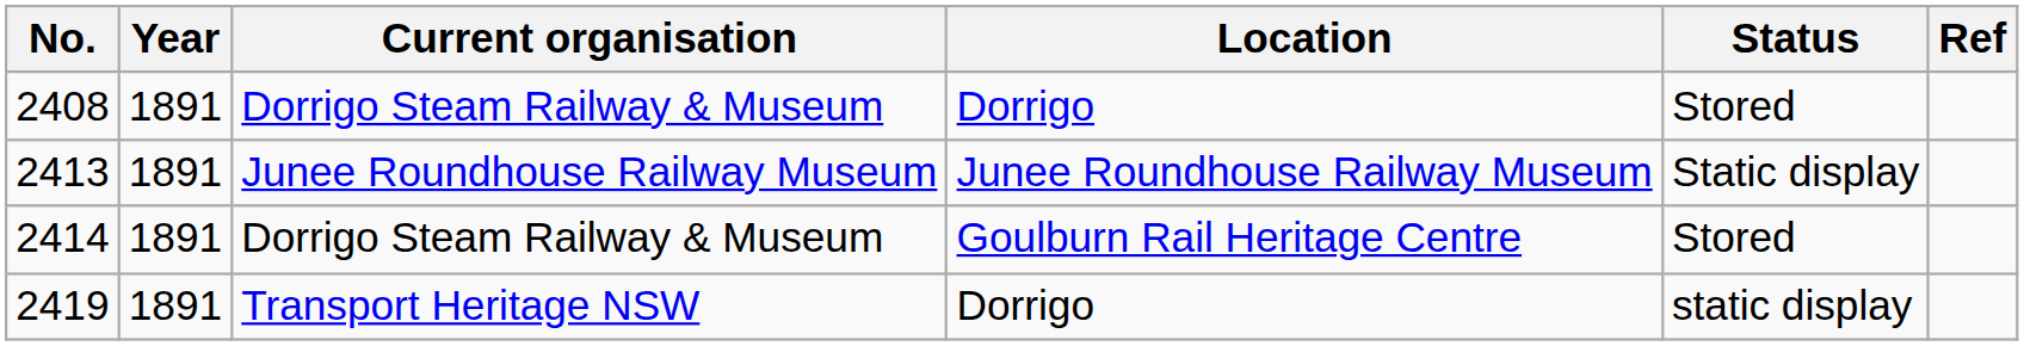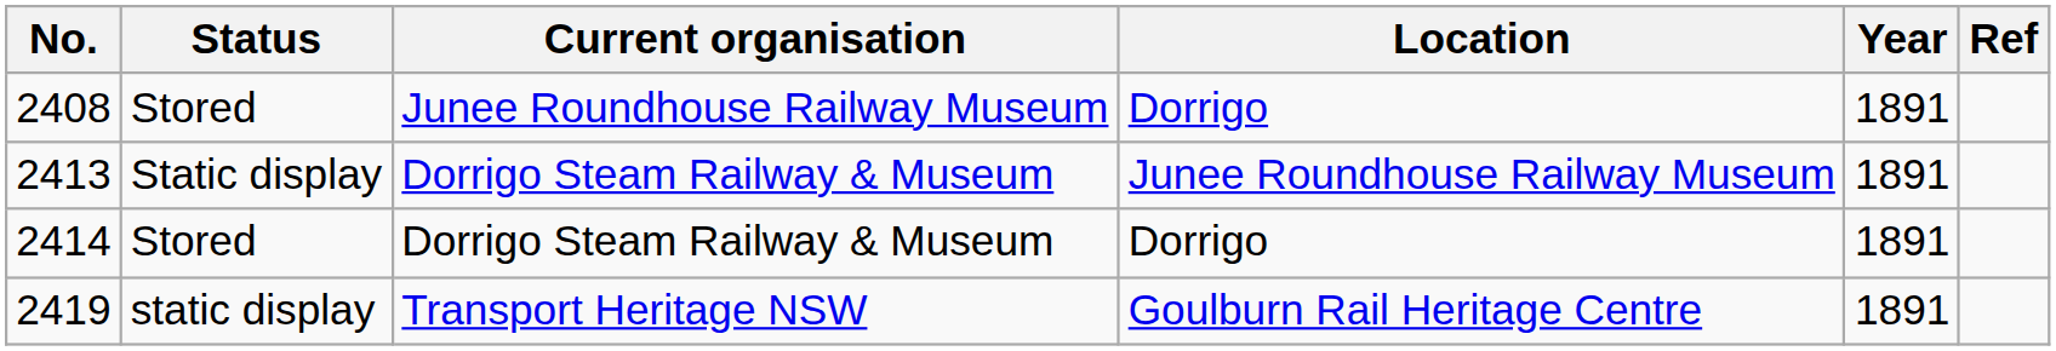 <table class="wikitable">
 <tr>
 <th>No.</th>
-<th>Year</th>
+<th>Status</th>
 <th>Current organisation</th>
 <th>Location</th>
-<th>Status</th>
+<th>Year</th>
 <th>Ref</th>
 </tr>
 <tr>
 <td>2408</td>
+<td>Stored</td>
+<td><a href='#'>Junee Roundhouse Railway Museum</a></td>
+<td><a href='#'>Dorrigo</a></td>
 <td>1891</td>
-<td><a href='#'>Dorrigo Steam Railway & Museum</a></td>
-<td><a href='#'>Dorrigo</a></td>
-<td>Stored</td>
 <td></td>
 </tr>
 <tr>
 <td>2413</td>
+<td>Static display</td>
+<td><a href='#'>Dorrigo Steam Railway & Museum</a></td>
+<td><a href='#'>Junee Roundhouse Railway Museum</a></td>
 <td>1891</td>
-<td><a href='#'>Junee Roundhouse Railway Museum</a></td>
-<td><a href='#'>Junee Roundhouse Railway Museum</a></td>
-<td>Static display</td>
 <td></td>
 </tr>
 <tr>
 <td>2414</td>
+<td>Stored</td>
+<td>Dorrigo Steam Railway & Museum</td>
+<td>Dorrigo</td>
 <td>1891</td>
-<td>Dorrigo Steam Railway & Museum</td>
-<td><a href='#'>Goulburn Rail Heritage Centre</a></td>
-<td>Stored</td>
 <td></td>
 </tr>
 <tr>
 <td>2419</td>
+<td>static display</td>
+<td><a href='#'>Transport Heritage NSW</a></td>
+<td><a href='#'>Goulburn Rail Heritage Centre</a></td>
 <td>1891</td>
-<td><a href='#'>Transport Heritage NSW</a></td>
-<td>Dorrigo</td>
-<td>static display</td>
 <td></td>
 </tr>
 </table>
